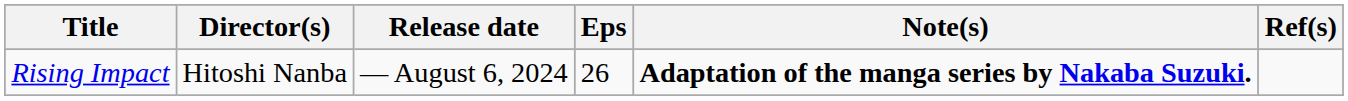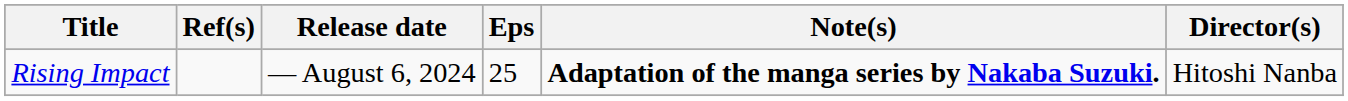 <table class="wikitable sortable">
 <tr>
 <th scope="col">Title</th>
-<th scope="col">Director(s)</th>
+<th scope="col" class="unsortable">Ref(s)</th>
 <th scope="col">Release date</th>
 <th scope="col" class="unsortable">Eps</th>
 <th scope="col" class="unsortable">Note(s)</th>
-<th scope="col" class="unsortable">Ref(s)</th>
+<th scope="col">Director(s)</th>
 </tr>
 <tr>
 <td><em><a href='#'>Rising Impact</a></em></td>
+<td style="text-align:center"></td>
+<td> — August 6, 2024</td>
+<td>25</td>
+<td><strong>Adaptation of the manga series by <a href='#'>Nakaba Suzuki</a>.</strong></td>
 <td>Hitoshi Nanba</td>
-<td> — August 6, 2024</td>
-<td>26</td>
-<td><strong>Adaptation of the manga series by <a href='#'>Nakaba Suzuki</a>.</strong></td>
-<td style="text-align:center"></td>
 </tr>
 </table>
